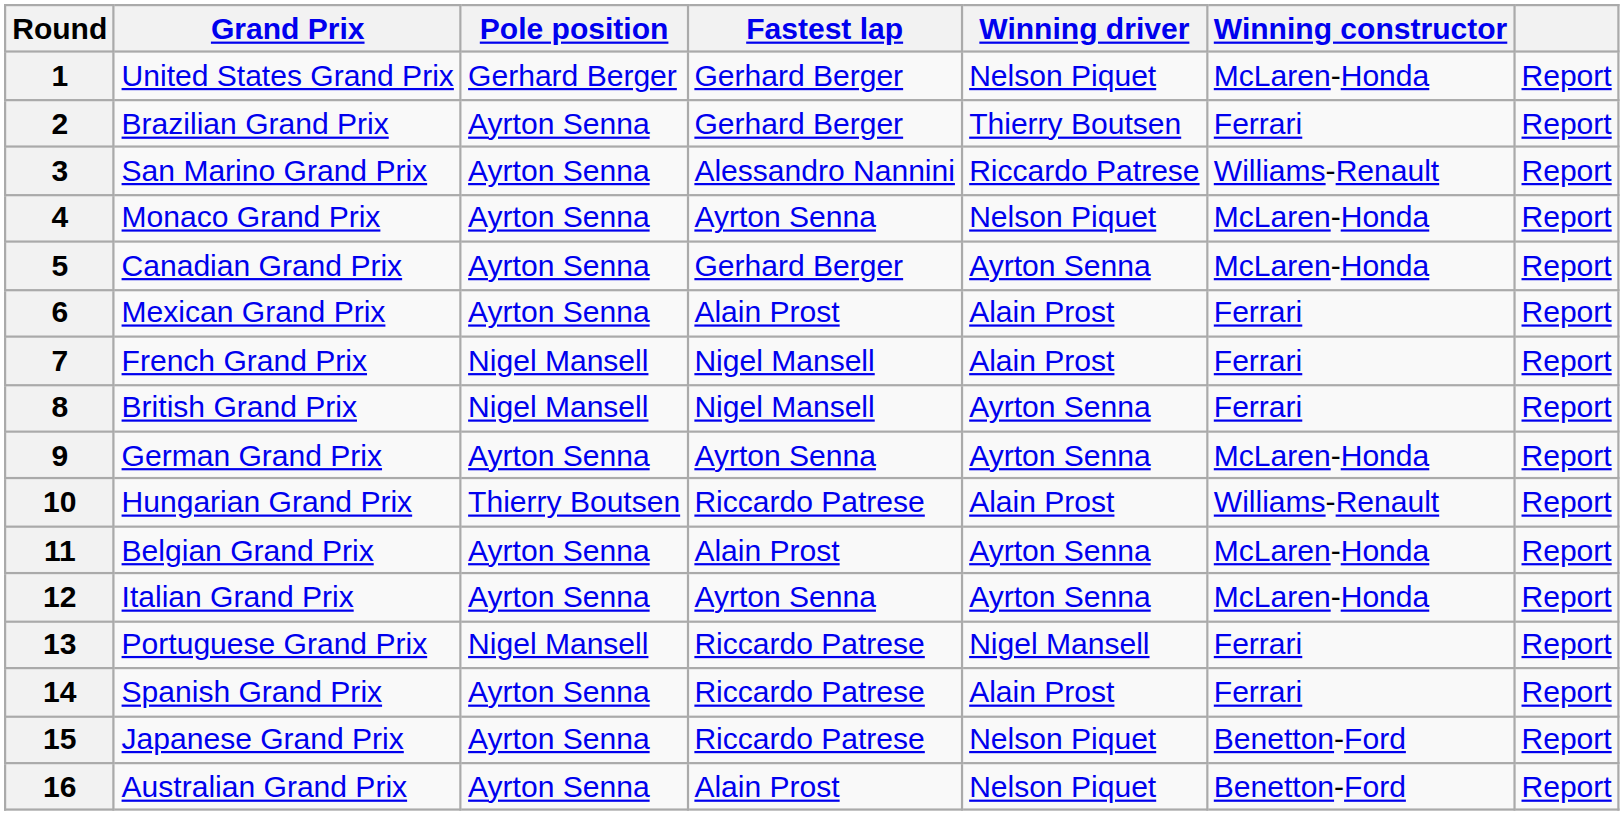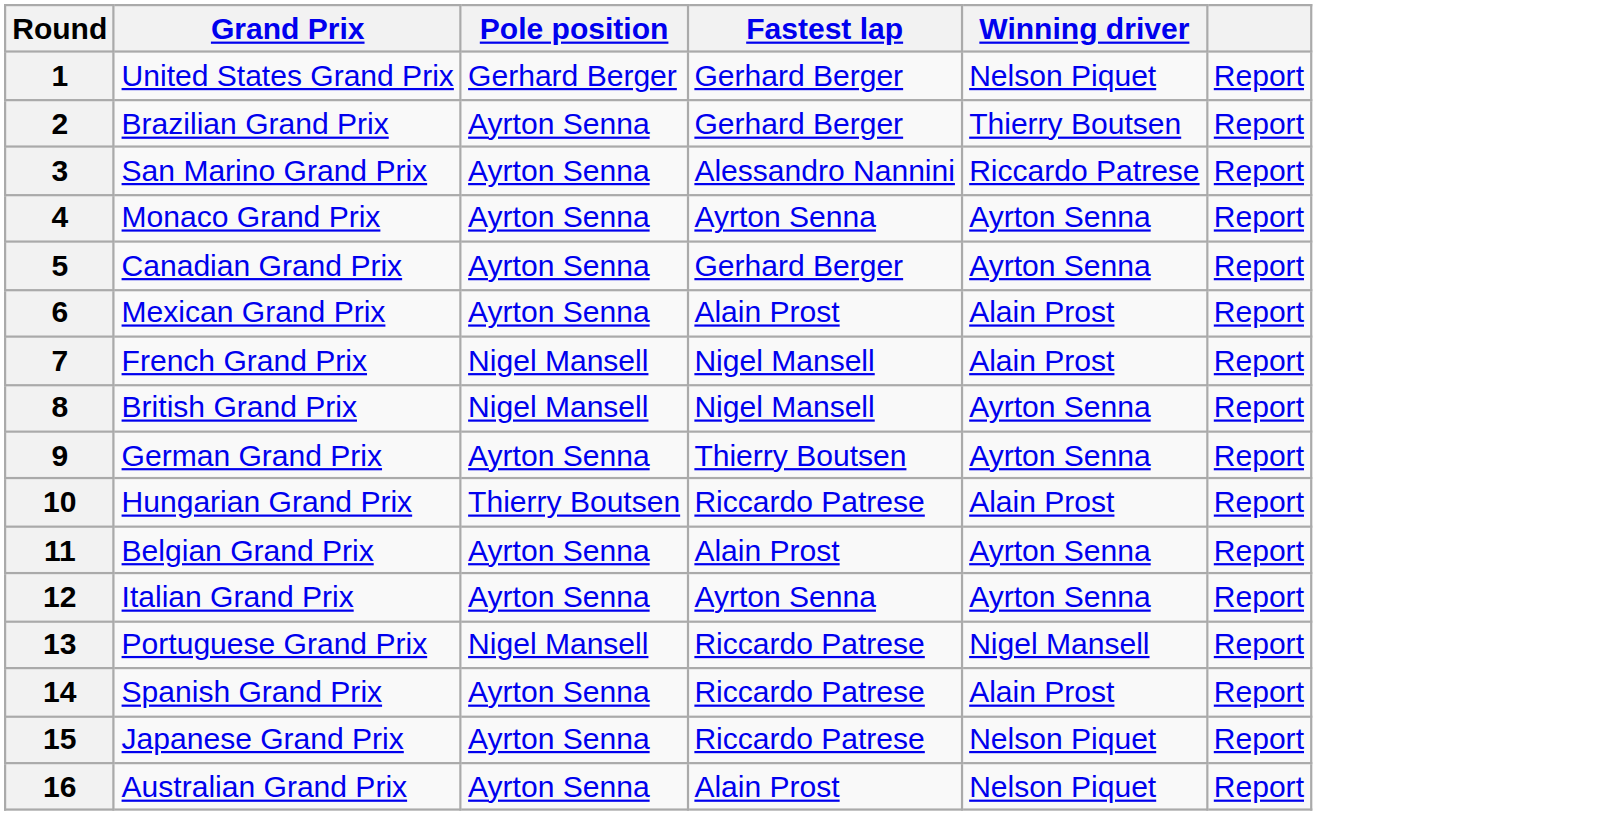 <table class="wikitable sortable" style="font-size: 85%;">
 <tr>
 <th>Round</th>
 <th><a href='#'>Grand Prix</a></th>
 <th nowrap><a href='#'>Pole position</a></th>
 <th nowrap><a href='#'>Fastest lap</a></th>
 <th nowrap><a href='#'>Winning driver</a></th>
-<th nowrap><a href='#'>Winning constructor</a></th>
 <th class="unsortable"></th>
 </tr>
 <tr>
 <th>1</th>
 <td nowrap> <a href='#'>United States Grand Prix</a></td>
 <td nowrap> <a href='#'>Gerhard Berger</a></td>
 <td> <a href='#'>Gerhard Berger</a></td>
 <td> <a href='#'>Nelson Piquet</a></td>
-<td> <a href='#'>McLaren</a>-<a href='#'>Honda</a></td>
 <td><a href='#'>Report</a></td>
 </tr>
 <tr>
 <th>2</th>
 <td> <a href='#'>Brazilian Grand Prix</a></td>
 <td> <a href='#'>Ayrton Senna</a></td>
 <td> <a href='#'>Gerhard Berger</a></td>
 <td> <a href='#'>Thierry Boutsen</a></td>
-<td> <a href='#'>Ferrari</a></td>
 <td><a href='#'>Report</a></td>
 </tr>
 <tr>
 <th>3</th>
 <td> <a href='#'>San Marino Grand Prix</a></td>
 <td> <a href='#'>Ayrton Senna</a></td>
 <td nowrap> <a href='#'>Alessandro Nannini</a></td>
 <td nowrap> <a href='#'>Riccardo Patrese</a></td>
-<td nowrap> <a href='#'>Williams</a>-<a href='#'>Renault</a></td>
 <td><a href='#'>Report</a></td>
 </tr>
 <tr>
 <th>4</th>
 <td> <a href='#'>Monaco Grand Prix</a></td>
 <td> <a href='#'>Ayrton Senna</a></td>
 <td> <a href='#'>Ayrton Senna</a></td>
-<td> <a href='#'>Nelson Piquet</a></td>
-<td> <a href='#'>McLaren</a>-<a href='#'>Honda</a></td>
+<td> <a href='#'>Ayrton Senna</a></td>
 <td><a href='#'>Report</a></td>
 </tr>
 <tr>
 <th>5</th>
 <td> <a href='#'>Canadian Grand Prix</a></td>
 <td> <a href='#'>Ayrton Senna</a></td>
 <td> <a href='#'>Gerhard Berger</a></td>
 <td> <a href='#'>Ayrton Senna</a></td>
-<td> <a href='#'>McLaren</a>-<a href='#'>Honda</a></td>
 <td><a href='#'>Report</a></td>
 </tr>
 <tr>
 <th>6</th>
 <td> <a href='#'>Mexican Grand Prix</a></td>
 <td> <a href='#'>Ayrton Senna</a></td>
 <td> <a href='#'>Alain Prost</a></td>
 <td> <a href='#'>Alain Prost</a></td>
-<td> <a href='#'>Ferrari</a></td>
 <td><a href='#'>Report</a></td>
 </tr>
 <tr>
 <th>7</th>
 <td> <a href='#'>French Grand Prix</a></td>
 <td> <a href='#'>Nigel Mansell</a></td>
 <td> <a href='#'>Nigel Mansell</a></td>
 <td> <a href='#'>Alain Prost</a></td>
-<td> <a href='#'>Ferrari</a></td>
 <td><a href='#'>Report</a></td>
 </tr>
 <tr>
 <th>8</th>
 <td> <a href='#'>British Grand Prix</a></td>
 <td> <a href='#'>Nigel Mansell</a></td>
 <td> <a href='#'>Nigel Mansell</a></td>
 <td> <a href='#'>Ayrton Senna</a></td>
-<td> <a href='#'>Ferrari</a></td>
 <td><a href='#'>Report</a></td>
 </tr>
 <tr>
 <th>9</th>
 <td> <a href='#'>German Grand Prix</a></td>
 <td> <a href='#'>Ayrton Senna</a></td>
+<td> <a href='#'>Thierry Boutsen</a></td>
 <td> <a href='#'>Ayrton Senna</a></td>
-<td> <a href='#'>Ayrton Senna</a></td>
-<td> <a href='#'>McLaren</a>-<a href='#'>Honda</a></td>
 <td><a href='#'>Report</a></td>
 </tr>
 <tr>
 <th>10</th>
 <td> <a href='#'>Hungarian Grand Prix</a></td>
 <td nowrap> <a href='#'>Thierry Boutsen</a></td>
 <td> <a href='#'>Riccardo Patrese</a></td>
 <td> <a href='#'>Alain Prost</a></td>
-<td> <a href='#'>Williams</a>-<a href='#'>Renault</a></td>
 <td><a href='#'>Report</a></td>
 </tr>
 <tr>
 <th>11</th>
 <td> <a href='#'>Belgian Grand Prix</a></td>
 <td> <a href='#'>Ayrton Senna</a></td>
 <td> <a href='#'>Alain Prost</a></td>
 <td> <a href='#'>Ayrton Senna</a></td>
-<td> <a href='#'>McLaren</a>-<a href='#'>Honda</a></td>
 <td><a href='#'>Report</a></td>
 </tr>
 <tr>
 <th>12</th>
 <td> <a href='#'>Italian Grand Prix</a></td>
 <td> <a href='#'>Ayrton Senna</a></td>
 <td> <a href='#'>Ayrton Senna</a></td>
 <td> <a href='#'>Ayrton Senna</a></td>
-<td> <a href='#'>McLaren</a>-<a href='#'>Honda</a></td>
 <td><a href='#'>Report</a></td>
 </tr>
 <tr>
 <th>13</th>
 <td> <a href='#'>Portuguese Grand Prix</a></td>
 <td nowrap> <a href='#'>Nigel Mansell</a></td>
 <td> <a href='#'>Riccardo Patrese</a></td>
 <td> <a href='#'>Nigel Mansell</a></td>
-<td> <a href='#'>Ferrari</a></td>
 <td><a href='#'>Report</a></td>
 </tr>
 <tr>
 <th>14</th>
 <td> <a href='#'>Spanish Grand Prix</a></td>
 <td> <a href='#'>Ayrton Senna</a></td>
 <td> <a href='#'>Riccardo Patrese</a></td>
 <td> <a href='#'>Alain Prost</a></td>
-<td> <a href='#'>Ferrari</a></td>
 <td><a href='#'>Report</a></td>
 </tr>
 <tr>
 <th>15</th>
 <td> <a href='#'>Japanese Grand Prix</a></td>
 <td> <a href='#'>Ayrton Senna</a></td>
 <td> <a href='#'>Riccardo Patrese</a></td>
 <td> <a href='#'>Nelson Piquet</a></td>
-<td> <a href='#'>Benetton</a>-<a href='#'>Ford</a></td>
 <td><a href='#'>Report</a></td>
 </tr>
 <tr>
 <th>16</th>
 <td> <a href='#'>Australian Grand Prix</a></td>
 <td> <a href='#'>Ayrton Senna</a></td>
 <td> <a href='#'>Alain Prost</a></td>
 <td> <a href='#'>Nelson Piquet</a></td>
-<td> <a href='#'>Benetton</a>-<a href='#'>Ford</a></td>
 <td><a href='#'>Report</a></td>
 </tr>
 </table>
